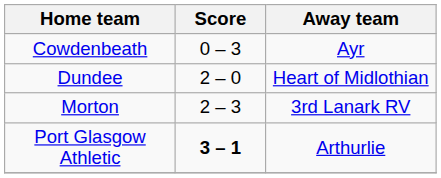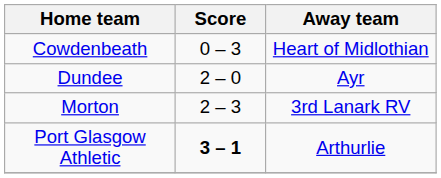 <table class="wikitable" style="text-align: center">
 <tr>
 <th width=140>Home team</th>
 <th width=70>Score</th>
 <th width=140>Away team</th>
 </tr>
 <tr>
 <td><a href='#'>Cowdenbeath</a></td>
 <td>0 – 3</td>
-<td><a href='#'>Ayr</a></td>
+<td><a href='#'>Heart of Midlothian</a></td>
 </tr>
 <tr>
 <td><a href='#'>Dundee</a></td>
 <td>2 – 0</td>
-<td><a href='#'>Heart of Midlothian</a></td>
+<td><a href='#'>Ayr</a></td>
 </tr>
 <tr>
 <td><a href='#'>Morton</a></td>
 <td>2 – 3</td>
 <td><a href='#'>3rd Lanark RV</a></td>
 </tr>
 <tr>
 <td><a href='#'>Port Glasgow Athletic</a></td>
 <td><strong>3 – 1</strong></td>
 <td><a href='#'>Arthurlie</a></td>
 </tr>
 <tr>
 </tr>
 </table>
